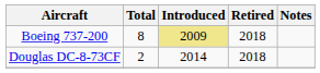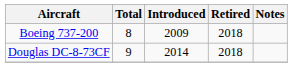 <table class="wikitable" style="margin:0.5em auto;text-align:center">
 <tr>
 <th>Aircraft</th>
 <th>Total</th>
 <th>Introduced</th>
 <th>Retired</th>
 <th>Notes</th>
 </tr>
 <tr>
 <td><a href='#'>Boeing 737-200</a></td>
 <td>8</td>
-<td style="background: khaki;">2009</td>
+<td>2009</td>
 <td>2018</td>
 <td></td>
 </tr>
 <tr>
 <td><a href='#'>Douglas DC-8-73CF</a></td>
-<td>2</td>
+<td>9</td>
 <td>2014</td>
 <td>2018</td>
 <td></td>
 </tr>
 <tr>
 </tr>
 </table>
